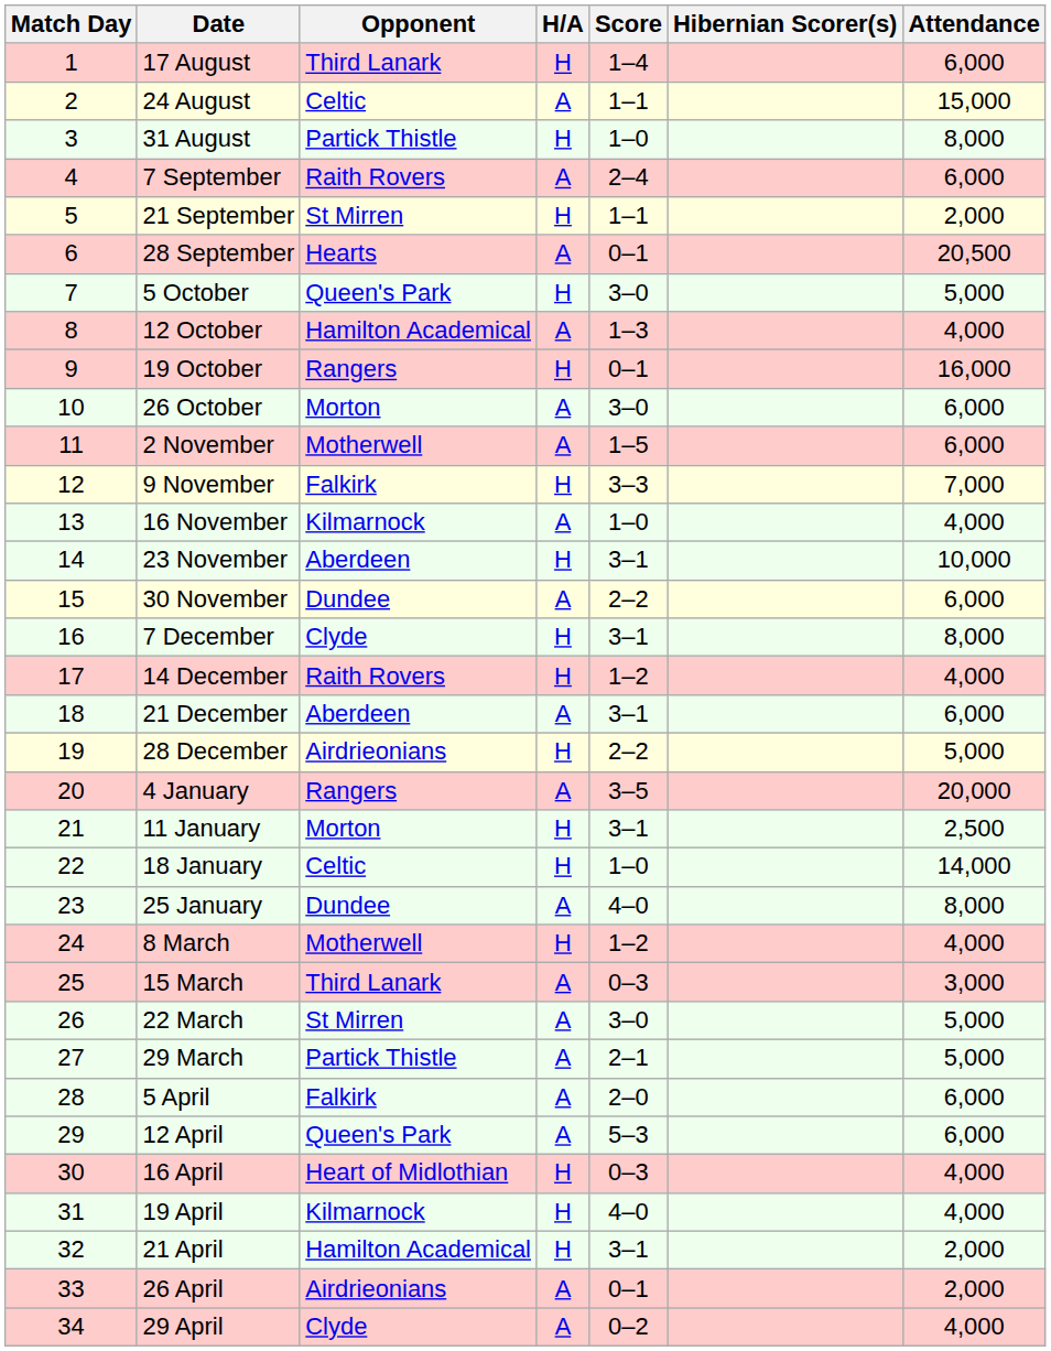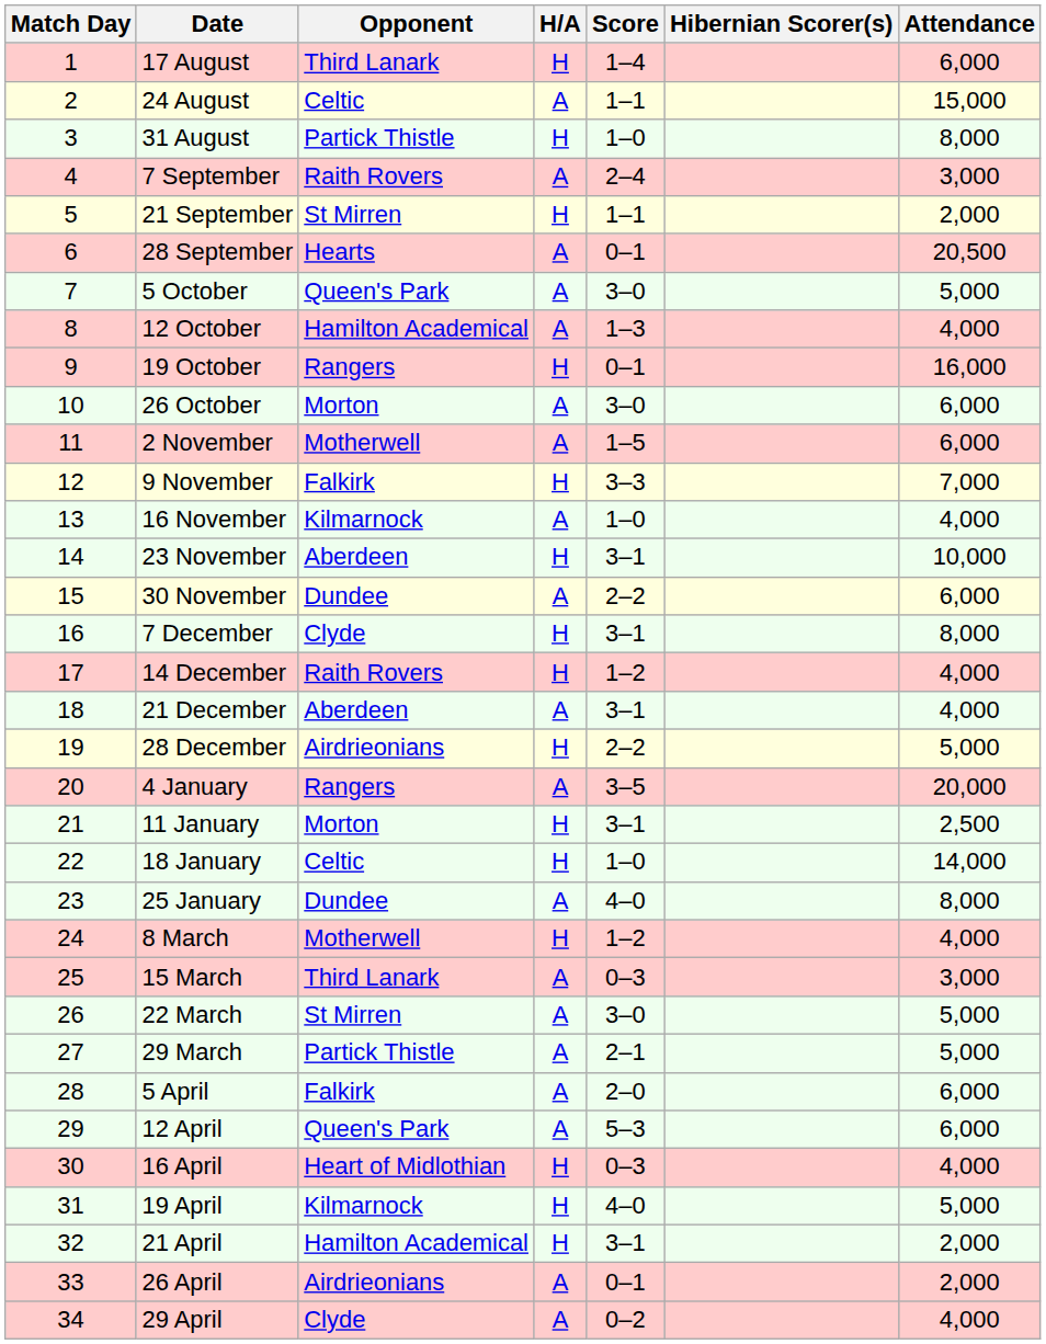 <table class="wikitable" style="text-align:center">
 <tr>
 <th>Match Day</th>
 <th>Date</th>
 <th>Opponent</th>
 <th>H/A</th>
 <th>Score</th>
 <th>Hibernian Scorer(s)</th>
 <th>Attendance</th>
 </tr>
 <tr bgcolor=#FFCCCC>
 <td>1</td>
 <td align=left>17 August</td>
 <td align=left><a href='#'>Third Lanark</a></td>
 <td><a href='#'>H</a></td>
 <td>1–4</td>
 <td align=left></td>
 <td>6,000</td>
 </tr>
 <tr bgcolor=#FFFFDD>
 <td>2</td>
 <td align=left>24 August</td>
 <td align=left><a href='#'>Celtic</a></td>
 <td><a href='#'>A</a></td>
 <td>1–1</td>
 <td align=left></td>
 <td>15,000</td>
 </tr>
 <tr bgcolor=#EEFFEE>
 <td>3</td>
 <td align=left>31 August</td>
 <td align=left><a href='#'>Partick Thistle</a></td>
 <td><a href='#'>H</a></td>
 <td>1–0</td>
 <td align=left></td>
 <td>8,000</td>
 </tr>
 <tr bgcolor=#FFCCCC>
 <td>4</td>
 <td align=left>7 September</td>
 <td align=left><a href='#'>Raith Rovers</a></td>
 <td><a href='#'>A</a></td>
 <td>2–4</td>
 <td align=left></td>
-<td>6,000</td>
+<td>3,000</td>
 </tr>
 <tr bgcolor=#FFFFDD>
 <td>5</td>
 <td align=left>21 September</td>
 <td align=left><a href='#'>St Mirren</a></td>
 <td><a href='#'>H</a></td>
 <td>1–1</td>
 <td align=left></td>
 <td>2,000</td>
 </tr>
 <tr bgcolor=#FFCCCC>
 <td>6</td>
 <td align=left>28 September</td>
 <td align=left><a href='#'>Hearts</a></td>
 <td><a href='#'>A</a></td>
 <td>0–1</td>
 <td align=left></td>
 <td>20,500</td>
 </tr>
 <tr bgcolor=#EEFFEE>
 <td>7</td>
 <td align=left>5 October</td>
 <td align=left><a href='#'>Queen's Park</a></td>
-<td><a href='#'>H</a></td>
+<td><a href='#'>A</a></td>
 <td>3–0</td>
 <td align=left></td>
 <td>5,000</td>
 </tr>
 <tr bgcolor=#FFCCCC>
 <td>8</td>
 <td align=left>12 October</td>
 <td align=left><a href='#'>Hamilton Academical</a></td>
 <td><a href='#'>A</a></td>
 <td>1–3</td>
 <td align=left></td>
 <td>4,000</td>
 </tr>
 <tr bgcolor=#FFCCCC>
 <td>9</td>
 <td align=left>19 October</td>
 <td align=left><a href='#'>Rangers</a></td>
 <td><a href='#'>H</a></td>
 <td>0–1</td>
 <td align=left></td>
 <td>16,000</td>
 </tr>
 <tr bgcolor=#EEFFEE>
 <td>10</td>
 <td align=left>26 October</td>
 <td align=left><a href='#'>Morton</a></td>
 <td><a href='#'>A</a></td>
 <td>3–0</td>
 <td align=left></td>
 <td>6,000</td>
 </tr>
 <tr bgcolor=#FFCCCC>
 <td>11</td>
 <td align=left>2 November</td>
 <td align=left><a href='#'>Motherwell</a></td>
 <td><a href='#'>A</a></td>
 <td>1–5</td>
 <td align=left></td>
 <td>6,000</td>
 </tr>
 <tr bgcolor=#FFFFDD>
 <td>12</td>
 <td align=left>9 November</td>
 <td align=left><a href='#'>Falkirk</a></td>
 <td><a href='#'>H</a></td>
 <td>3–3</td>
 <td align=left></td>
 <td>7,000</td>
 </tr>
 <tr bgcolor=#EEFFEE>
 <td>13</td>
 <td align=left>16 November</td>
 <td align=left><a href='#'>Kilmarnock</a></td>
 <td><a href='#'>A</a></td>
 <td>1–0</td>
 <td align=left></td>
 <td>4,000</td>
 </tr>
 <tr bgcolor=#EEFFEE>
 <td>14</td>
 <td align=left>23 November</td>
 <td align=left><a href='#'>Aberdeen</a></td>
 <td><a href='#'>H</a></td>
 <td>3–1</td>
 <td align=left></td>
 <td>10,000</td>
 </tr>
 <tr bgcolor=#FFFFDD>
 <td>15</td>
 <td align=left>30 November</td>
 <td align=left><a href='#'>Dundee</a></td>
 <td><a href='#'>A</a></td>
 <td>2–2</td>
 <td align=left></td>
 <td>6,000</td>
 </tr>
 <tr bgcolor=#EEFFEE>
 <td>16</td>
 <td align=left>7 December</td>
 <td align=left><a href='#'>Clyde</a></td>
 <td><a href='#'>H</a></td>
 <td>3–1</td>
 <td align=left></td>
 <td>8,000</td>
 </tr>
 <tr bgcolor=#FFCCCC>
 <td>17</td>
 <td align=left>14 December</td>
 <td align=left><a href='#'>Raith Rovers</a></td>
 <td><a href='#'>H</a></td>
 <td>1–2</td>
 <td align=left></td>
 <td>4,000</td>
 </tr>
 <tr bgcolor=#EEFFEE>
 <td>18</td>
 <td align=left>21 December</td>
 <td align=left><a href='#'>Aberdeen</a></td>
 <td><a href='#'>A</a></td>
 <td>3–1</td>
 <td align=left></td>
-<td>6,000</td>
+<td>4,000</td>
 </tr>
 <tr bgcolor=#FFFFDD>
 <td>19</td>
 <td align=left>28 December</td>
 <td align=left><a href='#'>Airdrieonians</a></td>
 <td><a href='#'>H</a></td>
 <td>2–2</td>
 <td align=left></td>
 <td>5,000</td>
 </tr>
 <tr bgcolor=#FFCCCC>
 <td>20</td>
 <td align=left>4 January</td>
 <td align=left><a href='#'>Rangers</a></td>
 <td><a href='#'>A</a></td>
 <td>3–5</td>
 <td align=left></td>
 <td>20,000</td>
 </tr>
 <tr bgcolor=#EEFFEE>
 <td>21</td>
 <td align=left>11 January</td>
 <td align=left><a href='#'>Morton</a></td>
 <td><a href='#'>H</a></td>
 <td>3–1</td>
 <td align=left></td>
 <td>2,500</td>
 </tr>
 <tr bgcolor=#EEFFEE>
 <td>22</td>
 <td align=left>18 January</td>
 <td align=left><a href='#'>Celtic</a></td>
 <td><a href='#'>H</a></td>
 <td>1–0</td>
 <td align=left></td>
 <td>14,000</td>
 </tr>
 <tr bgcolor=#EEFFEE>
 <td>23</td>
 <td align=left>25 January</td>
 <td align=left><a href='#'>Dundee</a></td>
 <td><a href='#'>A</a></td>
 <td>4–0</td>
 <td align=left></td>
 <td>8,000</td>
 </tr>
 <tr bgcolor=#FFCCCC>
 <td>24</td>
 <td align=left>8 March</td>
 <td align=left><a href='#'>Motherwell</a></td>
 <td><a href='#'>H</a></td>
 <td>1–2</td>
 <td align=left></td>
 <td>4,000</td>
 </tr>
 <tr bgcolor=#FFCCCC>
 <td>25</td>
 <td align=left>15 March</td>
 <td align=left><a href='#'>Third Lanark</a></td>
 <td><a href='#'>A</a></td>
 <td>0–3</td>
 <td align=left></td>
 <td>3,000</td>
 </tr>
 <tr bgcolor=#EEFFEE>
 <td>26</td>
 <td align=left>22 March</td>
 <td align=left><a href='#'>St Mirren</a></td>
 <td><a href='#'>A</a></td>
 <td>3–0</td>
 <td align=left></td>
 <td>5,000</td>
 </tr>
 <tr bgcolor=#EEFFEE>
 <td>27</td>
 <td align=left>29 March</td>
 <td align=left><a href='#'>Partick Thistle</a></td>
 <td><a href='#'>A</a></td>
 <td>2–1</td>
 <td align=left></td>
 <td>5,000</td>
 </tr>
 <tr bgcolor=#EEFFEE>
 <td>28</td>
 <td align=left>5 April</td>
 <td align=left><a href='#'>Falkirk</a></td>
 <td><a href='#'>A</a></td>
 <td>2–0</td>
 <td align=left></td>
 <td>6,000</td>
 </tr>
 <tr bgcolor=#EEFFEE>
 <td>29</td>
 <td align=left>12 April</td>
 <td align=left><a href='#'>Queen's Park</a></td>
 <td><a href='#'>A</a></td>
 <td>5–3</td>
 <td align=left></td>
 <td>6,000</td>
 </tr>
 <tr bgcolor=#FFCCCC>
 <td>30</td>
 <td align=left>16 April</td>
 <td align=left><a href='#'>Heart of Midlothian</a></td>
 <td><a href='#'>H</a></td>
 <td>0–3</td>
 <td align=left></td>
 <td>4,000</td>
 </tr>
 <tr bgcolor=#EEFFEE>
 <td>31</td>
 <td align=left>19 April</td>
 <td align=left><a href='#'>Kilmarnock</a></td>
 <td><a href='#'>H</a></td>
 <td>4–0</td>
 <td align=left></td>
-<td>4,000</td>
+<td>5,000</td>
 </tr>
 <tr bgcolor=#EEFFEE>
 <td>32</td>
 <td align=left>21 April</td>
 <td align=left><a href='#'>Hamilton Academical</a></td>
 <td><a href='#'>H</a></td>
 <td>3–1</td>
 <td align=left></td>
 <td>2,000</td>
 </tr>
 <tr bgcolor=#FFCCCC>
 <td>33</td>
 <td align=left>26 April</td>
 <td align=left><a href='#'>Airdrieonians</a></td>
 <td><a href='#'>A</a></td>
 <td>0–1</td>
 <td align=left></td>
 <td>2,000</td>
 </tr>
 <tr bgcolor=#FFCCCC>
 <td>34</td>
 <td align=left>29 April</td>
 <td align=left><a href='#'>Clyde</a></td>
 <td><a href='#'>A</a></td>
 <td>0–2</td>
 <td align=left></td>
 <td>4,000</td>
 </tr>
 </table>
